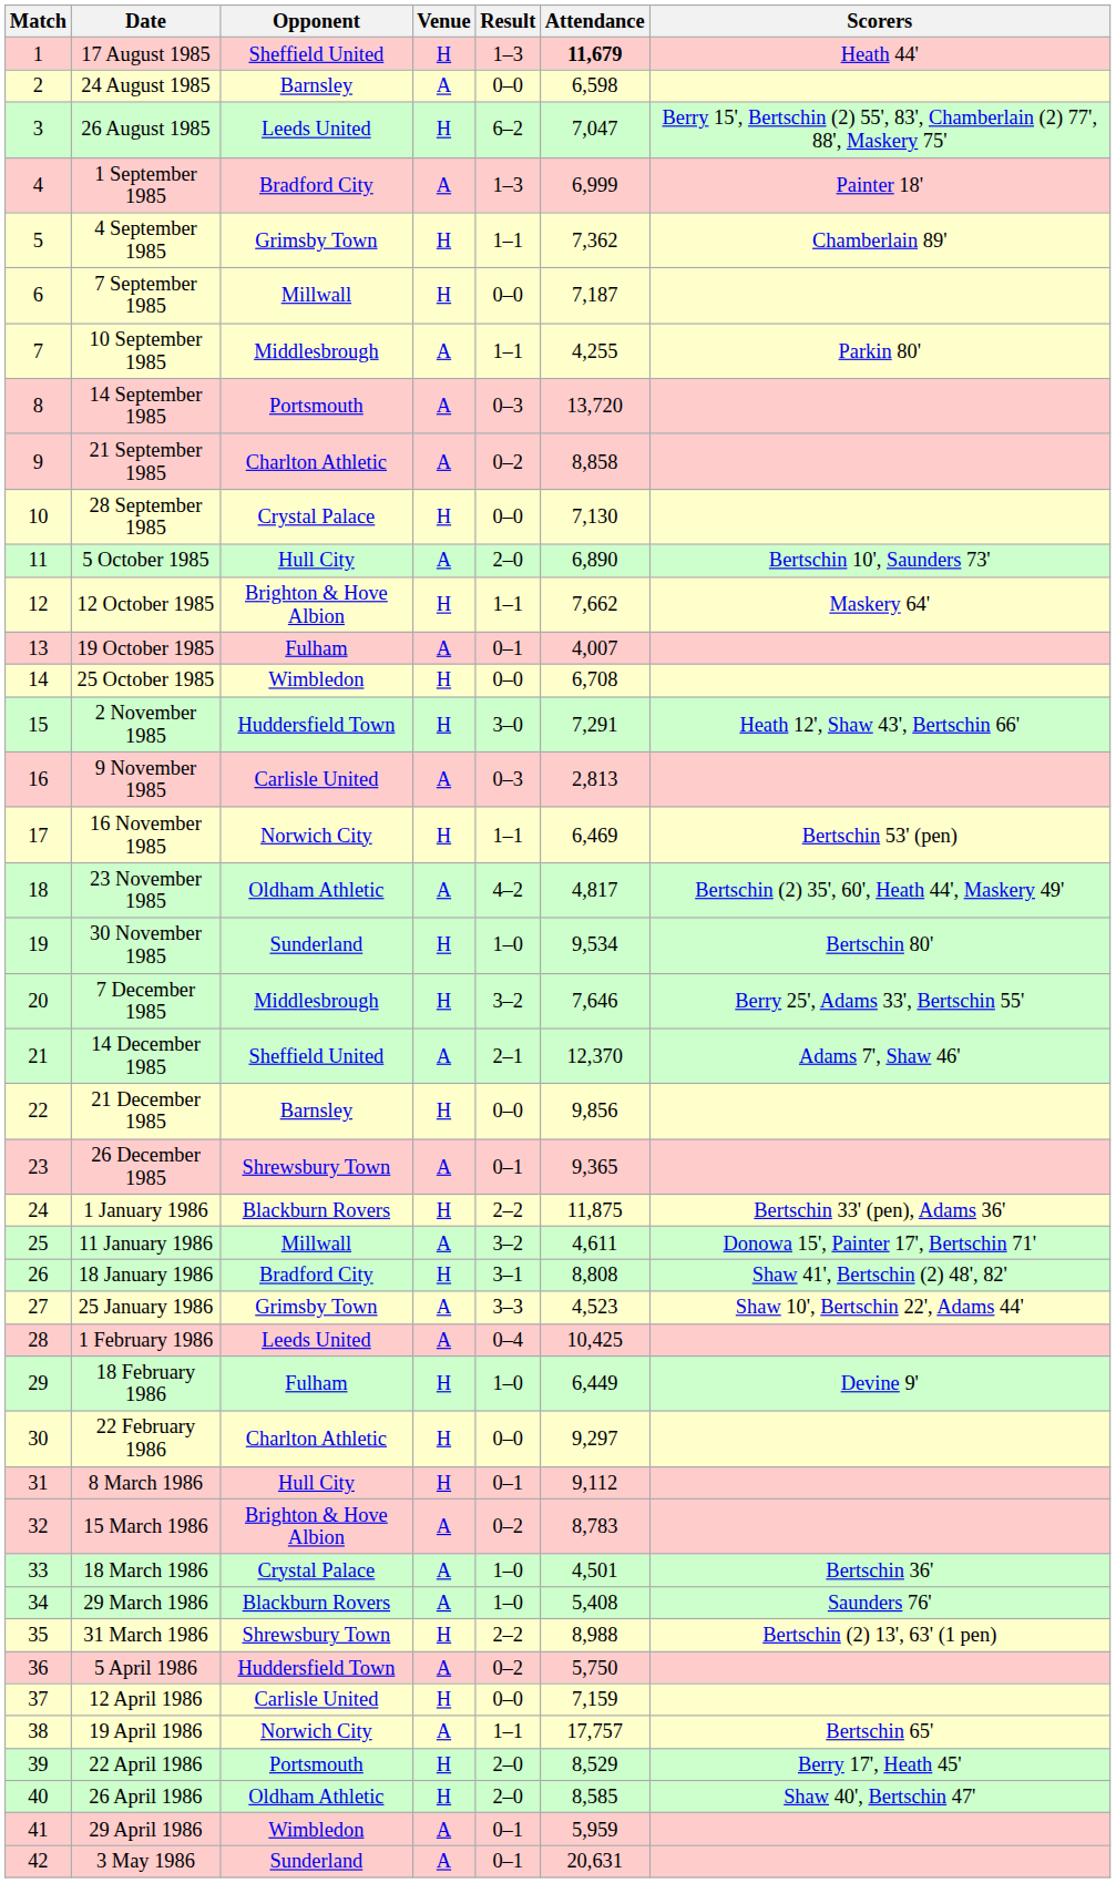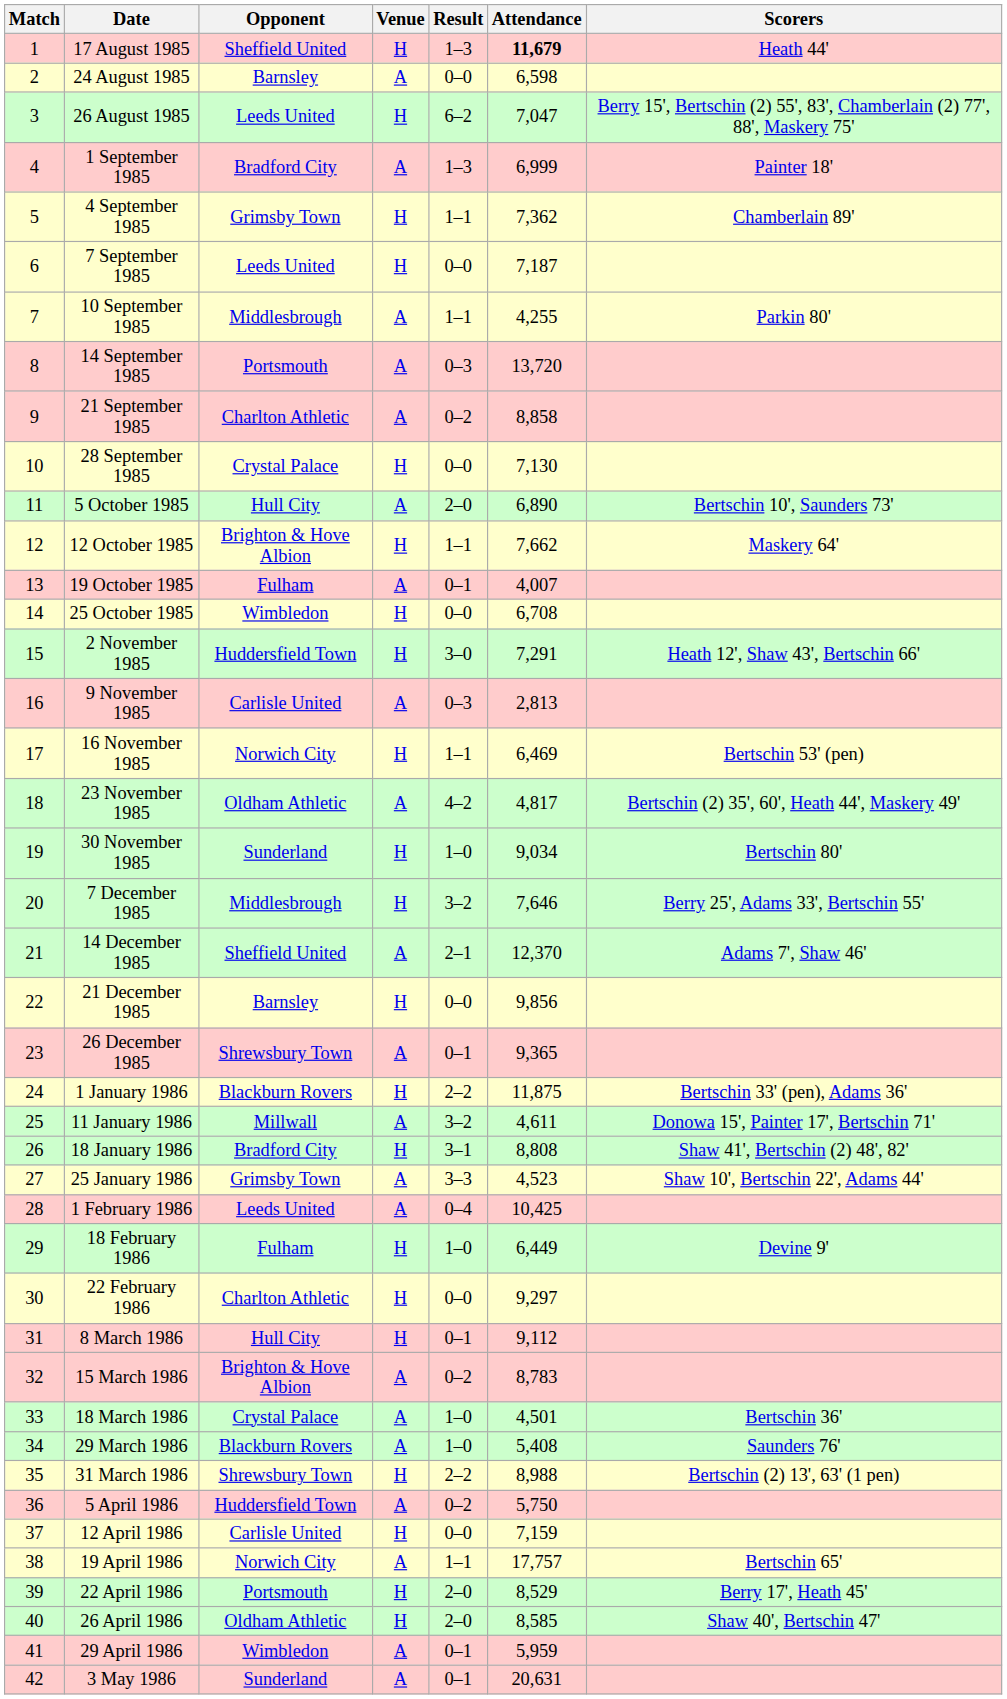 <table class="wikitable" style="font-size:100%; text-align:center">
 <tr>
 <th>Match</th>
 <th>Date</th>
 <th>Opponent</th>
 <th>Venue</th>
 <th>Result</th>
 <th>Attendance</th>
 <th>Scorers</th>
 </tr>
 <tr style="background-color: #FFCCCC;">
 <td>1</td>
 <td>17 August 1985</td>
 <td><a href='#'>Sheffield United</a></td>
 <td><a href='#'>H</a></td>
 <td>1–3</td>
 <td><strong>11,679</strong></td>
 <td><a href='#'>Heath</a> 44'</td>
 </tr>
 <tr style="background-color: #FFFFCC;">
 <td>2</td>
 <td>24 August 1985</td>
 <td><a href='#'>Barnsley</a></td>
 <td><a href='#'>A</a></td>
 <td>0–0</td>
 <td>6,598</td>
 <td></td>
 </tr>
 <tr style="background-color: #CCFFCC;">
 <td>3</td>
 <td>26 August 1985</td>
 <td><a href='#'>Leeds United</a></td>
 <td><a href='#'>H</a></td>
 <td>6–2</td>
 <td>7,047</td>
 <td><a href='#'>Berry</a> 15', <a href='#'>Bertschin</a> (2) 55', 83', <a href='#'>Chamberlain</a> (2) 77', 88', <a href='#'>Maskery</a> 75'</td>
 </tr>
 <tr style="background-color: #FFCCCC;">
 <td>4</td>
 <td>1 September 1985</td>
 <td><a href='#'>Bradford City</a></td>
 <td><a href='#'>A</a></td>
 <td>1–3</td>
 <td>6,999</td>
 <td><a href='#'>Painter</a> 18'</td>
 </tr>
 <tr style="background-color: #FFFFCC;">
 <td>5</td>
 <td>4 September 1985</td>
 <td><a href='#'>Grimsby Town</a></td>
 <td><a href='#'>H</a></td>
 <td>1–1</td>
 <td>7,362</td>
 <td><a href='#'>Chamberlain</a> 89'</td>
 </tr>
 <tr style="background-color: #FFFFCC;">
 <td>6</td>
 <td>7 September 1985</td>
-<td><a href='#'>Millwall</a></td>
+<td><a href='#'>Leeds United</a></td>
 <td><a href='#'>H</a></td>
 <td>0–0</td>
 <td>7,187</td>
 <td></td>
 </tr>
 <tr style="background-color: #FFFFCC;">
 <td>7</td>
 <td>10 September 1985</td>
 <td><a href='#'>Middlesbrough</a></td>
 <td><a href='#'>A</a></td>
 <td>1–1</td>
 <td>4,255</td>
 <td><a href='#'>Parkin</a> 80'</td>
 </tr>
 <tr style="background-color: #FFCCCC;">
 <td>8</td>
 <td>14 September 1985</td>
 <td><a href='#'>Portsmouth</a></td>
 <td><a href='#'>A</a></td>
 <td>0–3</td>
 <td>13,720</td>
 <td></td>
 </tr>
 <tr style="background-color: #FFCCCC;">
 <td>9</td>
 <td>21 September 1985</td>
 <td><a href='#'>Charlton Athletic</a></td>
 <td><a href='#'>A</a></td>
 <td>0–2</td>
 <td>8,858</td>
 <td></td>
 </tr>
 <tr style="background-color: #FFFFCC;">
 <td>10</td>
 <td>28 September 1985</td>
 <td><a href='#'>Crystal Palace</a></td>
 <td><a href='#'>H</a></td>
 <td>0–0</td>
 <td>7,130</td>
 <td></td>
 </tr>
 <tr style="background-color: #CCFFCC;">
 <td>11</td>
 <td>5 October 1985</td>
 <td><a href='#'>Hull City</a></td>
 <td><a href='#'>A</a></td>
 <td>2–0</td>
 <td>6,890</td>
 <td><a href='#'>Bertschin</a> 10', <a href='#'>Saunders</a> 73'</td>
 </tr>
 <tr style="background-color: #FFFFCC;">
 <td>12</td>
 <td>12 October 1985</td>
 <td><a href='#'>Brighton & Hove Albion</a></td>
 <td><a href='#'>H</a></td>
 <td>1–1</td>
 <td>7,662</td>
 <td><a href='#'>Maskery</a> 64'</td>
 </tr>
 <tr style="background-color: #FFCCCC;">
 <td>13</td>
 <td>19 October 1985</td>
 <td><a href='#'>Fulham</a></td>
 <td><a href='#'>A</a></td>
 <td>0–1</td>
 <td>4,007</td>
 <td></td>
 </tr>
 <tr style="background-color: #FFFFCC;">
 <td>14</td>
 <td>25 October 1985</td>
 <td><a href='#'>Wimbledon</a></td>
 <td><a href='#'>H</a></td>
 <td>0–0</td>
 <td>6,708</td>
 <td></td>
 </tr>
 <tr style="background-color: #CCFFCC;">
 <td>15</td>
 <td>2 November 1985</td>
 <td><a href='#'>Huddersfield Town</a></td>
 <td><a href='#'>H</a></td>
 <td>3–0</td>
 <td>7,291</td>
 <td><a href='#'>Heath</a> 12', <a href='#'>Shaw</a> 43', <a href='#'>Bertschin</a> 66'</td>
 </tr>
 <tr style="background-color: #FFCCCC;">
 <td>16</td>
 <td>9 November 1985</td>
 <td><a href='#'>Carlisle United</a></td>
 <td><a href='#'>A</a></td>
 <td>0–3</td>
 <td>2,813</td>
 <td></td>
 </tr>
 <tr style="background-color: #FFFFCC;">
 <td>17</td>
 <td>16 November 1985</td>
 <td><a href='#'>Norwich City</a></td>
 <td><a href='#'>H</a></td>
 <td>1–1</td>
 <td>6,469</td>
 <td><a href='#'>Bertschin</a> 53' (pen)</td>
 </tr>
 <tr style="background-color: #CCFFCC;">
 <td>18</td>
 <td>23 November 1985</td>
 <td><a href='#'>Oldham Athletic</a></td>
 <td><a href='#'>A</a></td>
 <td>4–2</td>
 <td>4,817</td>
 <td><a href='#'>Bertschin</a> (2) 35', 60', <a href='#'>Heath</a> 44', <a href='#'>Maskery</a> 49'</td>
 </tr>
 <tr style="background-color: #CCFFCC;">
 <td>19</td>
 <td>30 November 1985</td>
 <td><a href='#'>Sunderland</a></td>
 <td><a href='#'>H</a></td>
 <td>1–0</td>
-<td>9,534</td>
+<td>9,034</td>
 <td><a href='#'>Bertschin</a> 80'</td>
 </tr>
 <tr style="background-color: #CCFFCC;">
 <td>20</td>
 <td>7 December 1985</td>
 <td><a href='#'>Middlesbrough</a></td>
 <td><a href='#'>H</a></td>
 <td>3–2</td>
 <td>7,646</td>
 <td><a href='#'>Berry</a> 25', <a href='#'>Adams</a> 33', <a href='#'>Bertschin</a> 55'</td>
 </tr>
 <tr style="background-color: #CCFFCC;">
 <td>21</td>
 <td>14 December 1985</td>
 <td><a href='#'>Sheffield United</a></td>
 <td><a href='#'>A</a></td>
 <td>2–1</td>
 <td>12,370</td>
 <td><a href='#'>Adams</a> 7', <a href='#'>Shaw</a> 46'</td>
 </tr>
 <tr style="background-color: #FFFFCC;">
 <td>22</td>
 <td>21 December 1985</td>
 <td><a href='#'>Barnsley</a></td>
 <td><a href='#'>H</a></td>
 <td>0–0</td>
 <td>9,856</td>
 <td></td>
 </tr>
 <tr style="background-color: #FFCCCC;">
 <td>23</td>
 <td>26 December 1985</td>
 <td><a href='#'>Shrewsbury Town</a></td>
 <td><a href='#'>A</a></td>
 <td>0–1</td>
 <td>9,365</td>
 <td></td>
 </tr>
 <tr style="background-color: #FFFFCC;">
 <td>24</td>
 <td>1 January 1986</td>
 <td><a href='#'>Blackburn Rovers</a></td>
 <td><a href='#'>H</a></td>
 <td>2–2</td>
 <td>11,875</td>
 <td><a href='#'>Bertschin</a> 33' (pen), <a href='#'>Adams</a> 36'</td>
 </tr>
 <tr style="background-color: #CCFFCC;">
 <td>25</td>
 <td>11 January 1986</td>
 <td><a href='#'>Millwall</a></td>
 <td><a href='#'>A</a></td>
 <td>3–2</td>
 <td>4,611</td>
 <td><a href='#'>Donowa</a> 15', <a href='#'>Painter</a> 17', <a href='#'>Bertschin</a> 71'</td>
 </tr>
 <tr style="background-color: #CCFFCC;">
 <td>26</td>
 <td>18 January 1986</td>
 <td><a href='#'>Bradford City</a></td>
 <td><a href='#'>H</a></td>
 <td>3–1</td>
 <td>8,808</td>
 <td><a href='#'>Shaw</a> 41', <a href='#'>Bertschin</a> (2) 48', 82'</td>
 </tr>
 <tr style="background-color: #FFFFCC;">
 <td>27</td>
 <td>25 January 1986</td>
 <td><a href='#'>Grimsby Town</a></td>
 <td><a href='#'>A</a></td>
 <td>3–3</td>
 <td>4,523</td>
 <td><a href='#'>Shaw</a> 10', <a href='#'>Bertschin</a> 22', <a href='#'>Adams</a> 44'</td>
 </tr>
 <tr style="background-color: #FFCCCC;">
 <td>28</td>
 <td>1 February 1986</td>
 <td><a href='#'>Leeds United</a></td>
 <td><a href='#'>A</a></td>
 <td>0–4</td>
 <td>10,425</td>
 <td></td>
 </tr>
 <tr style="background-color: #CCFFCC;">
 <td>29</td>
 <td>18 February 1986</td>
 <td><a href='#'>Fulham</a></td>
 <td><a href='#'>H</a></td>
 <td>1–0</td>
 <td>6,449</td>
 <td><a href='#'>Devine</a> 9'</td>
 </tr>
 <tr style="background-color: #FFFFCC;">
 <td>30</td>
 <td>22 February 1986</td>
 <td><a href='#'>Charlton Athletic</a></td>
 <td><a href='#'>H</a></td>
 <td>0–0</td>
 <td>9,297</td>
 <td></td>
 </tr>
 <tr style="background-color: #FFCCCC;">
 <td>31</td>
 <td>8 March 1986</td>
 <td><a href='#'>Hull City</a></td>
 <td><a href='#'>H</a></td>
 <td>0–1</td>
 <td>9,112</td>
 <td></td>
 </tr>
 <tr style="background-color: #FFCCCC;">
 <td>32</td>
 <td>15 March 1986</td>
 <td><a href='#'>Brighton & Hove Albion</a></td>
 <td><a href='#'>A</a></td>
 <td>0–2</td>
 <td>8,783</td>
 <td></td>
 </tr>
 <tr style="background-color: #CCFFCC;">
 <td>33</td>
 <td>18 March 1986</td>
 <td><a href='#'>Crystal Palace</a></td>
 <td><a href='#'>A</a></td>
 <td>1–0</td>
 <td>4,501</td>
 <td><a href='#'>Bertschin</a> 36'</td>
 </tr>
 <tr style="background-color: #CCFFCC;">
 <td>34</td>
 <td>29 March 1986</td>
 <td><a href='#'>Blackburn Rovers</a></td>
 <td><a href='#'>A</a></td>
 <td>1–0</td>
 <td>5,408</td>
 <td><a href='#'>Saunders</a> 76'</td>
 </tr>
 <tr style="background-color: #FFFFCC;">
 <td>35</td>
 <td>31 March 1986</td>
 <td><a href='#'>Shrewsbury Town</a></td>
 <td><a href='#'>H</a></td>
 <td>2–2</td>
 <td>8,988</td>
 <td><a href='#'>Bertschin</a> (2) 13', 63' (1 pen)</td>
 </tr>
 <tr style="background-color: #FFCCCC;">
 <td>36</td>
 <td>5 April 1986</td>
 <td><a href='#'>Huddersfield Town</a></td>
 <td><a href='#'>A</a></td>
 <td>0–2</td>
 <td>5,750</td>
 <td></td>
 </tr>
 <tr style="background-color: #FFFFCC;">
 <td>37</td>
 <td>12 April 1986</td>
 <td><a href='#'>Carlisle United</a></td>
 <td><a href='#'>H</a></td>
 <td>0–0</td>
 <td>7,159</td>
 <td></td>
 </tr>
 <tr style="background-color: #FFFFCC;">
 <td>38</td>
 <td>19 April 1986</td>
 <td><a href='#'>Norwich City</a></td>
 <td><a href='#'>A</a></td>
 <td>1–1</td>
 <td>17,757</td>
 <td><a href='#'>Bertschin</a> 65'</td>
 </tr>
 <tr style="background-color: #CCFFCC;">
 <td>39</td>
 <td>22 April 1986</td>
 <td><a href='#'>Portsmouth</a></td>
 <td><a href='#'>H</a></td>
 <td>2–0</td>
 <td>8,529</td>
 <td><a href='#'>Berry</a> 17', <a href='#'>Heath</a> 45'</td>
 </tr>
 <tr style="background-color: #CCFFCC;">
 <td>40</td>
 <td>26 April 1986</td>
 <td><a href='#'>Oldham Athletic</a></td>
 <td><a href='#'>H</a></td>
 <td>2–0</td>
 <td>8,585</td>
 <td><a href='#'>Shaw</a> 40', <a href='#'>Bertschin</a> 47'</td>
 </tr>
 <tr style="background-color: #FFCCCC;">
 <td>41</td>
 <td>29 April 1986</td>
 <td><a href='#'>Wimbledon</a></td>
 <td><a href='#'>A</a></td>
 <td>0–1</td>
 <td>5,959</td>
 <td></td>
 </tr>
 <tr style="background-color: #FFCCCC;">
 <td>42</td>
 <td>3 May 1986</td>
 <td><a href='#'>Sunderland</a></td>
 <td><a href='#'>A</a></td>
 <td>0–1</td>
 <td>20,631</td>
 <td></td>
 </tr>
 </table>
